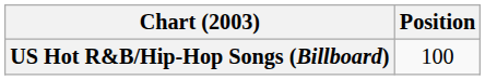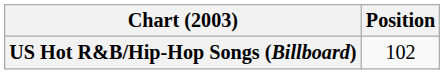 <table class="wikitable plainrowheaders" style="text-align:center">
 <tr>
 <th scope="col">Chart (2003)</th>
 <th scope="col">Position</th>
 </tr>
 <tr>
 <th scope="row">US Hot R&B/Hip-Hop Songs (<em>Billboard</em>)</th>
-<td>100</td>
+<td>102</td>
 </tr>
 </table>
